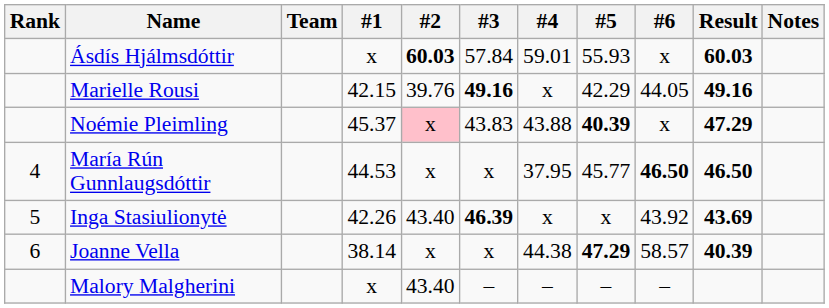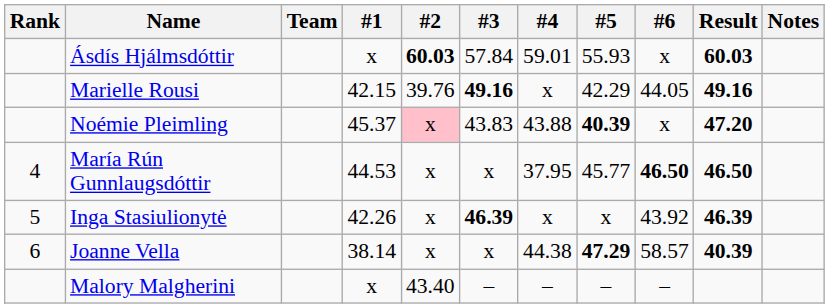 <table class="wikitable sortable" style="text-align:center">
 <tr>
 <th>Rank</th>
 <th>Name</th>
 <th>Team</th>
 <th>#1</th>
 <th>#2</th>
 <th>#3</th>
 <th>#4</th>
 <th>#5</th>
 <th>#6</th>
 <th>Result</th>
 <th>Notes</th>
 </tr>
 <tr>
 <td></td>
 <td align="left"><a href='#'>Ásdís Hjálmsdóttir</a></td>
 <td align=left></td>
 <td>x</td>
 <td><strong>60.03</strong></td>
 <td>57.84</td>
 <td>59.01</td>
 <td>55.93</td>
 <td>x</td>
 <td><strong>60.03</strong></td>
 <td></td>
 </tr>
 <tr>
 <td></td>
 <td align="left"><a href='#'>Marielle Rousi</a></td>
 <td align=left></td>
 <td>42.15</td>
 <td>39.76</td>
 <td><strong>49.16</strong></td>
 <td>x</td>
 <td>42.29</td>
 <td>44.05</td>
 <td><strong>49.16</strong></td>
 <td></td>
 </tr>
 <tr>
 <td></td>
 <td align="left"><a href='#'>Noémie Pleimling</a></td>
 <td align=left></td>
 <td>45.37</td>
 <td style="background: pink;">x</td>
 <td>43.83</td>
 <td>43.88</td>
 <td><strong>40.39</strong></td>
 <td>x</td>
-<td><strong>47.29</strong></td>
+<td><strong>47.20</strong></td>
 <td></td>
 </tr>
 <tr>
 <td>4</td>
 <td align="left"><a href='#'>María Rún Gunnlaugsdóttir</a></td>
 <td align=left></td>
 <td>44.53</td>
 <td>x</td>
 <td>x</td>
 <td>37.95</td>
 <td>45.77</td>
 <td><strong>46.50</strong></td>
 <td><strong>46.50</strong></td>
 <td></td>
 </tr>
 <tr>
 <td>5</td>
 <td align="left"><a href='#'>Inga Stasiulionytė</a></td>
 <td align=left></td>
 <td>42.26</td>
-<td>43.40</td>
+<td>x</td>
 <td><strong>46.39</strong></td>
 <td>x</td>
 <td>x</td>
 <td>43.92</td>
-<td><strong>43.69</strong></td>
+<td><strong>46.39</strong></td>
 <td></td>
 </tr>
 <tr>
 <td>6</td>
 <td align="left"><a href='#'>Joanne Vella</a></td>
 <td align=left></td>
 <td>38.14</td>
 <td>x</td>
 <td>x</td>
 <td>44.38</td>
 <td><strong>47.29</strong></td>
 <td>58.57</td>
 <td><strong>40.39</strong></td>
 <td></td>
 </tr>
 <tr>
 <td></td>
 <td align="left"><a href='#'>Malory Malgherini</a></td>
 <td align=left></td>
 <td>x</td>
 <td>43.40</td>
 <td>–</td>
 <td>–</td>
 <td>–</td>
 <td>–</td>
 <td><strong></strong></td>
 <td></td>
 </tr>
 </table>
